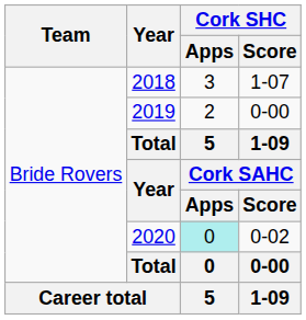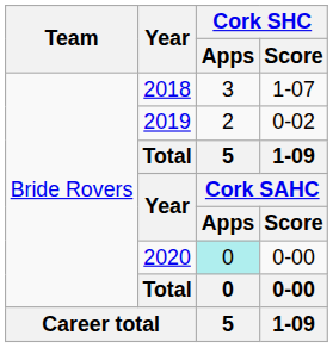 <table class="wikitable" style="text-align:center">
 <tr>
 <th rowspan="2">Team</th>
 <th rowspan="2">Year</th>
 <th colspan="2"><a href='#'>Cork SHC</a></th>
 </tr>
 <tr>
 <th>Apps</th>
 <th>Score</th>
 </tr>
 <tr>
 <td rowspan="7"><a href='#'>Bride Rovers</a></td>
 <td><a href='#'>2018</a></td>
 <td>3</td>
 <td>1-07</td>
 </tr>
 <tr>
 <td><a href='#'>2019</a></td>
 <td>2</td>
-<td>0-00</td>
+<td>0-02</td>
 </tr>
 <tr>
 <th>Total</th>
 <th>5</th>
 <th>1-09</th>
 </tr>
 <tr>
 <th rowspan=2>Year</th>
 <th colspan=2><a href='#'>Cork SAHC</a></th>
 </tr>
 <tr>
 <th>Apps</th>
 <th>Score</th>
 </tr>
 <tr>
 <td><a href='#'>2020</a></td>
 <td style="background: paleturquoise;">0</td>
-<td>0-02</td>
+<td>0-00</td>
 </tr>
 <tr>
 <th>Total</th>
 <th>0</th>
 <th>0-00</th>
 </tr>
 <tr>
 <th colspan="2">Career total</th>
 <th>5</th>
 <th>1-09</th>
 </tr>
 </table>
